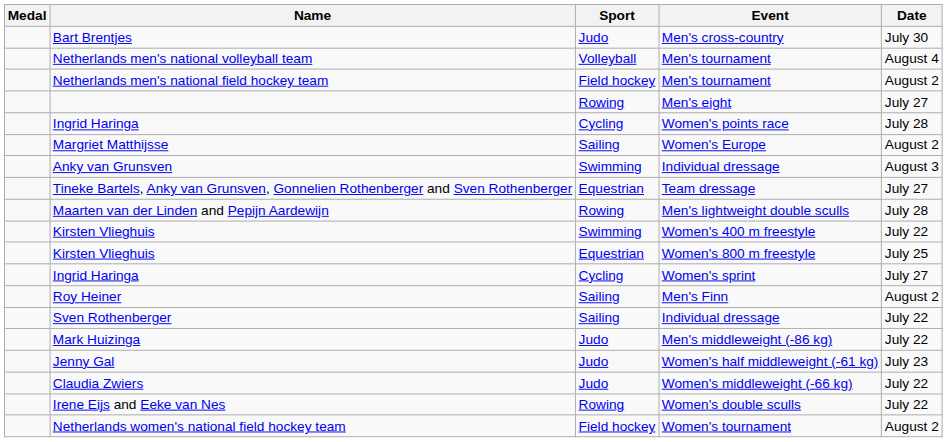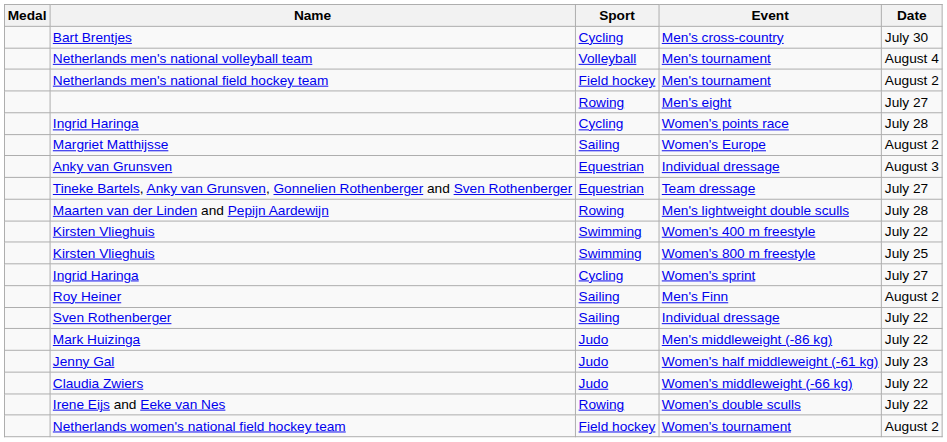 <table class="wikitable sortable" style="font-size:90%">
 <tr>
 <th>Medal</th>
 <th>Name</th>
 <th>Sport</th>
 <th>Event</th>
 <th>Date</th>
 </tr>
 <tr>
 <td></td>
 <td><a href='#'>Bart Brentjes</a></td>
-<td><a href='#'>Judo</a></td>
+<td><a href='#'>Cycling</a></td>
 <td><a href='#'>Men's cross-country</a></td>
 <td>July 30</td>
 </tr>
 <tr>
 <td></td>
 <td><a href='#'>Netherlands men's national volleyball team</a><br></td>
 <td><a href='#'>Volleyball</a></td>
 <td><a href='#'>Men's tournament</a></td>
 <td>August 4</td>
 </tr>
 <tr>
 <td></td>
 <td><a href='#'>Netherlands men's national field hockey team</a><br></td>
 <td><a href='#'>Field hockey</a></td>
 <td><a href='#'>Men's tournament</a></td>
 <td>August 2</td>
 </tr>
 <tr>
 <td></td>
 <td></td>
 <td><a href='#'>Rowing</a></td>
 <td><a href='#'>Men's eight</a></td>
 <td>July 27</td>
 </tr>
 <tr>
 <td></td>
 <td><a href='#'>Ingrid Haringa</a></td>
 <td><a href='#'>Cycling</a></td>
 <td><a href='#'>Women's points race</a></td>
 <td>July 28</td>
 </tr>
 <tr>
 <td></td>
 <td><a href='#'>Margriet Matthijsse</a></td>
 <td><a href='#'>Sailing</a></td>
 <td><a href='#'>Women's Europe</a></td>
 <td>August 2</td>
 </tr>
 <tr>
 <td></td>
 <td><a href='#'>Anky van Grunsven</a></td>
-<td><a href='#'>Swimming</a></td>
+<td><a href='#'>Equestrian</a></td>
 <td><a href='#'>Individual dressage</a></td>
 <td>August 3</td>
 </tr>
 <tr>
 <td></td>
 <td><a href='#'>Tineke Bartels</a>, <a href='#'>Anky van Grunsven</a>, <a href='#'>Gonnelien Rothenberger</a> and <a href='#'>Sven Rothenberger</a></td>
 <td><a href='#'>Equestrian</a></td>
 <td><a href='#'>Team dressage</a></td>
 <td>July 27</td>
 </tr>
 <tr>
 <td></td>
 <td><a href='#'>Maarten van der Linden</a> and <a href='#'>Pepijn Aardewijn</a></td>
 <td><a href='#'>Rowing</a></td>
 <td><a href='#'>Men's lightweight double sculls</a></td>
 <td>July 28</td>
 </tr>
 <tr>
 <td></td>
 <td><a href='#'>Kirsten Vlieghuis</a></td>
 <td><a href='#'>Swimming</a></td>
 <td><a href='#'>Women's 400 m freestyle</a></td>
 <td>July 22</td>
 </tr>
 <tr>
 <td></td>
 <td><a href='#'>Kirsten Vlieghuis</a></td>
-<td><a href='#'>Equestrian</a></td>
+<td><a href='#'>Swimming</a></td>
 <td><a href='#'>Women's 800 m freestyle</a></td>
 <td>July 25</td>
 </tr>
 <tr>
 <td></td>
 <td><a href='#'>Ingrid Haringa</a></td>
 <td><a href='#'>Cycling</a></td>
 <td><a href='#'>Women's sprint</a></td>
 <td>July 27</td>
 </tr>
 <tr>
 <td></td>
 <td><a href='#'>Roy Heiner</a></td>
 <td><a href='#'>Sailing</a></td>
 <td><a href='#'>Men's Finn</a></td>
 <td>August 2</td>
 </tr>
 <tr>
 <td></td>
 <td><a href='#'>Sven Rothenberger</a></td>
 <td><a href='#'>Sailing</a></td>
 <td><a href='#'>Individual dressage</a></td>
 <td>July 22</td>
 </tr>
 <tr>
 <td></td>
 <td><a href='#'>Mark Huizinga</a></td>
 <td><a href='#'>Judo</a></td>
 <td><a href='#'>Men's middleweight (-86 kg)</a></td>
 <td>July 22</td>
 </tr>
 <tr>
 <td></td>
 <td><a href='#'>Jenny Gal</a></td>
 <td><a href='#'>Judo</a></td>
 <td><a href='#'>Women's half middleweight (-61 kg)</a></td>
 <td>July 23</td>
 </tr>
 <tr>
 <td></td>
 <td><a href='#'>Claudia Zwiers</a></td>
 <td><a href='#'>Judo</a></td>
 <td><a href='#'>Women's middleweight (-66 kg)</a></td>
 <td>July 22</td>
 </tr>
 <tr>
 <td></td>
 <td><a href='#'>Irene Eijs</a> and <a href='#'>Eeke van Nes</a></td>
 <td><a href='#'>Rowing</a></td>
 <td><a href='#'>Women's double sculls</a></td>
 <td>July 22</td>
 </tr>
 <tr>
 <td></td>
 <td><a href='#'>Netherlands women's national field hockey team</a><br></td>
 <td><a href='#'>Field hockey</a></td>
 <td><a href='#'>Women's tournament</a></td>
 <td>August 2</td>
 </tr>
 </table>
